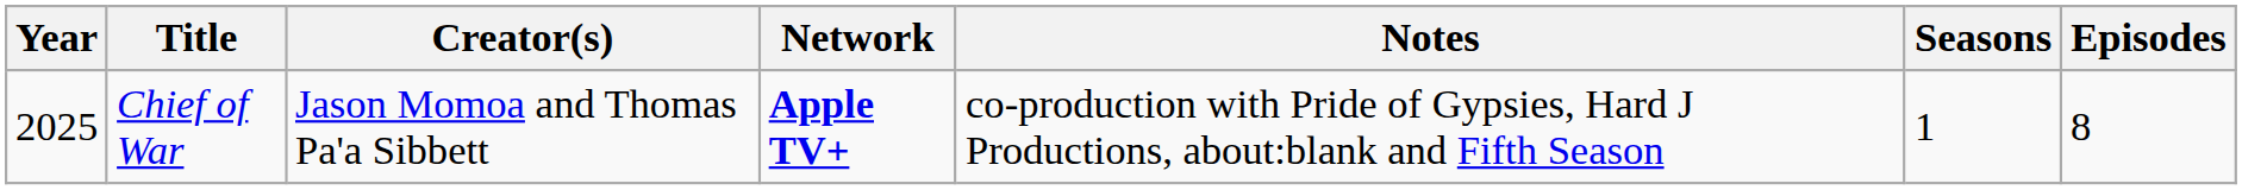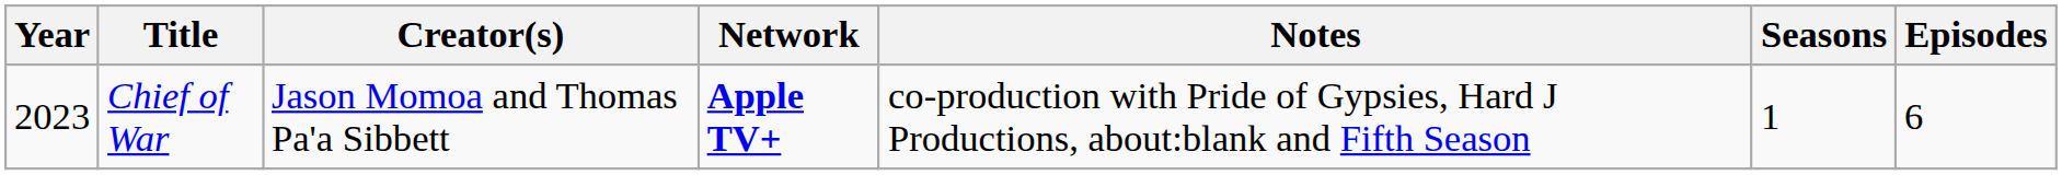 <table class="wikitable sortable">
 <tr>
 <th>Year</th>
 <th>Title</th>
 <th>Creator(s)</th>
 <th>Network</th>
 <th>Notes</th>
 <th>Seasons</th>
 <th>Episodes</th>
 </tr>
 <tr>
-<td>2025</td>
+<td>2023</td>
 <td><em><a href='#'>Chief of War</a></em></td>
 <td><a href='#'>Jason Momoa</a> and Thomas Pa'a Sibbett</td>
 <td><strong><a href='#'>Apple TV+</a></strong></td>
 <td>co-production with Pride of Gypsies, Hard J Productions, about:blank and <a href='#'>Fifth Season</a></td>
 <td>1</td>
-<td>8</td>
+<td>6</td>
 </tr>
 </table>
